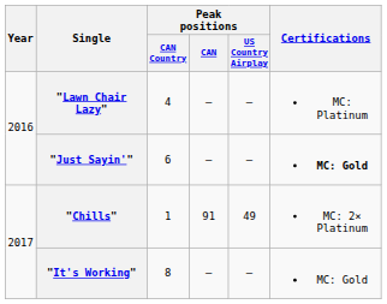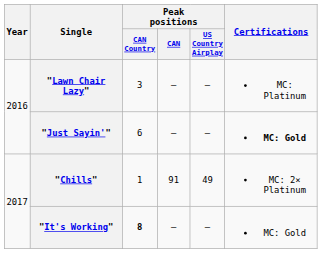 <table class="wikitable plainrowheaders" style="text-align:center;">
 <tr>
 <th rowspan="2">Year</th>
 <th rowspan="2" style="width:10em;">Single</th>
 <th colspan="3">Peak<br>positions</th>
 <th rowspan="2" style="width:10em;"><a href='#'>Certifications</a></th>
 </tr>
 <tr style="font-size:smaller;">
 <th style="width:4em;"><a href='#'>CAN Country</a><br></th>
 <th style="width:4em;"><a href='#'>CAN</a><br></th>
 <th style="width:4em;"><a href='#'>US Country Airplay</a><br></th>
 </tr>
 <tr>
 <td rowspan="2">2016</td>
 <th scope="row">"<a href='#'>Lawn Chair Lazy</a>"</th>
-<td>4</td>
+<td>3</td>
 <td>—</td>
 <td>—</td>
 <td><br><ul><li>MC: Platinum</li></ul></td>
 </tr>
 <tr>
 <th scope="row">"<a href='#'>Just Sayin'</a>"</th>
 <td>6</td>
 <td>—</td>
 <td>—</td>
 <td><strong><br><ul><li>MC: Gold</li></ul></strong></td>
 </tr>
 <tr>
 <td rowspan="2">2017</td>
 <th scope="row">"<a href='#'>Chills</a>"</th>
 <td>1</td>
 <td>91</td>
 <td>49</td>
 <td><br><ul><li>MC: 2× Platinum</li></ul></td>
 </tr>
 <tr>
 <th scope="row">"<a href='#'>It's Working</a>"</th>
-<td>8</td>
+<td><strong>8</strong></td>
 <td>—</td>
 <td>—</td>
 <td><br><ul><li>MC: Gold</li></ul></td>
 </tr>
 </table>
